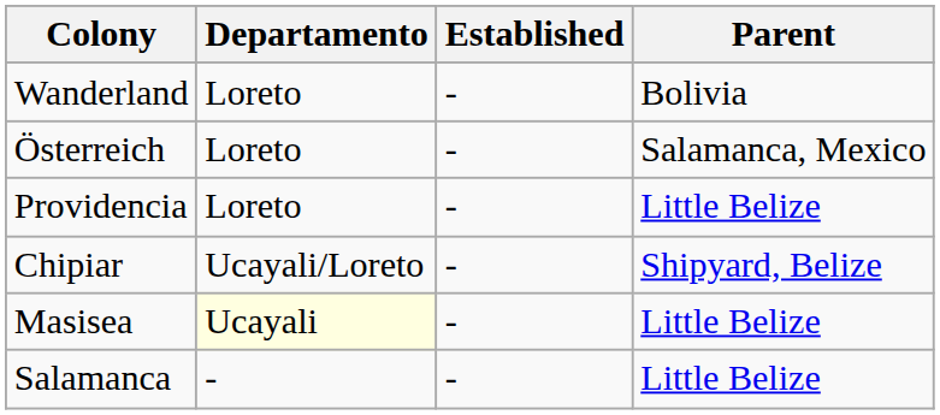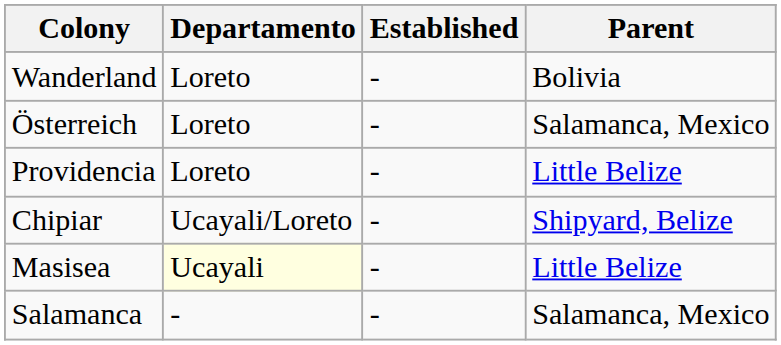 <table class="wikitable">
 <tr>
 <th>Colony</th>
 <th>Departamento</th>
 <th>Established</th>
 <th>Parent</th>
 </tr>
 <tr>
 <td>Wanderland</td>
 <td>Loreto</td>
 <td>-</td>
 <td>Bolivia</td>
 </tr>
 <tr>
 <td>Österreich</td>
 <td>Loreto</td>
 <td>-</td>
 <td>Salamanca, Mexico</td>
 </tr>
 <tr>
 <td>Providencia</td>
 <td>Loreto</td>
 <td>-</td>
 <td><a href='#'>Little Belize</a></td>
 </tr>
 <tr>
 <td>Chipiar</td>
 <td>Ucayali/Loreto</td>
 <td>-</td>
 <td><a href='#'>Shipyard, Belize</a></td>
 </tr>
 <tr>
 <td>Masisea</td>
 <td style="background: lightyellow;">Ucayali</td>
 <td>-</td>
 <td><a href='#'>Little Belize</a></td>
 </tr>
 <tr>
 <td>Salamanca</td>
 <td>-</td>
 <td>-</td>
-<td><a href='#'>Little Belize</a></td>
+<td>Salamanca, Mexico</td>
 </tr>
 </table>
